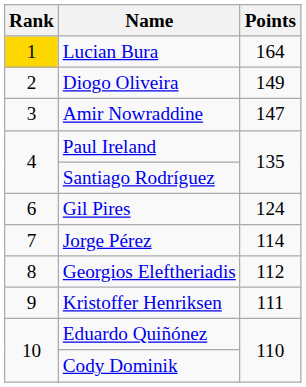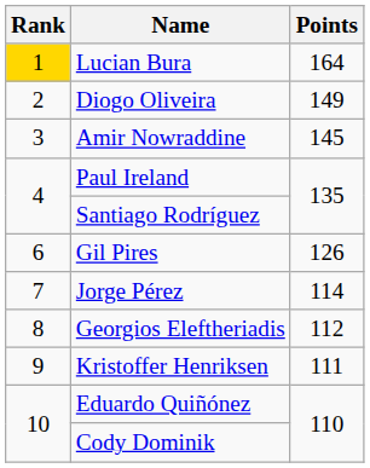 <table class="wikitable sortable" style="text-align: center; font-size: 96%;">
 <tr>
 <th>Rank</th>
 <th>Name</th>
 <th>Points</th>
 </tr>
 <tr>
 <td style="background: gold;">1</td>
 <td style="text-align: left;"> <a href='#'>Lucian Bura</a></td>
 <td>164</td>
 </tr>
 <tr>
 <td>2</td>
 <td style="text-align: left;"> <a href='#'>Diogo Oliveira</a></td>
 <td>149</td>
 </tr>
 <tr>
 <td>3</td>
 <td style="text-align: left;"> <a href='#'>Amir Nowraddine</a></td>
-<td>147</td>
+<td>145</td>
 </tr>
 <tr>
 <td rowspan="2">4</td>
 <td style="text-align: left;"> <a href='#'>Paul Ireland</a></td>
 <td rowspan="2">135</td>
 </tr>
 <tr>
 <td style="text-align: left;"> <a href='#'>Santiago Rodríguez</a></td>
 </tr>
 <tr>
 <td>6</td>
 <td style="text-align: left;"> <a href='#'>Gil Pires</a></td>
-<td>124</td>
+<td>126</td>
 </tr>
 <tr>
 <td>7</td>
 <td style="text-align: left;"> <a href='#'>Jorge Pérez</a></td>
 <td>114</td>
 </tr>
 <tr>
 <td>8</td>
 <td style="text-align: left;"> <a href='#'>Georgios Eleftheriadis</a></td>
 <td>112</td>
 </tr>
 <tr>
 <td>9</td>
 <td style="text-align: left;"> <a href='#'>Kristoffer Henriksen</a></td>
 <td>111</td>
 </tr>
 <tr>
 <td rowspan="2">10</td>
 <td style="text-align: left;"> <a href='#'>Eduardo Quiñónez</a></td>
 <td rowspan="2">110</td>
 </tr>
 <tr>
 <td style="text-align: left;"> <a href='#'>Cody Dominik</a></td>
 </tr>
 </table>
